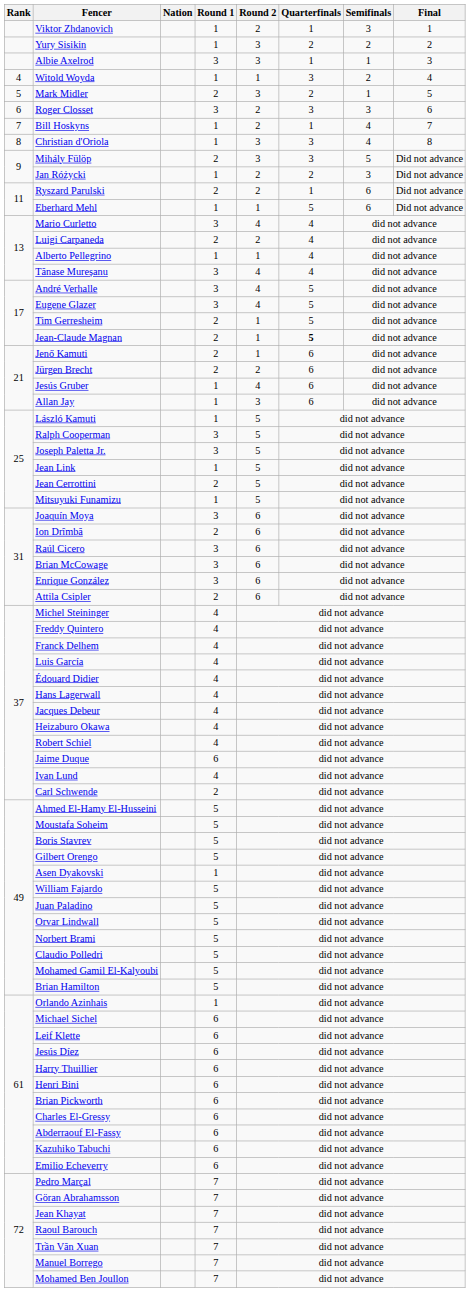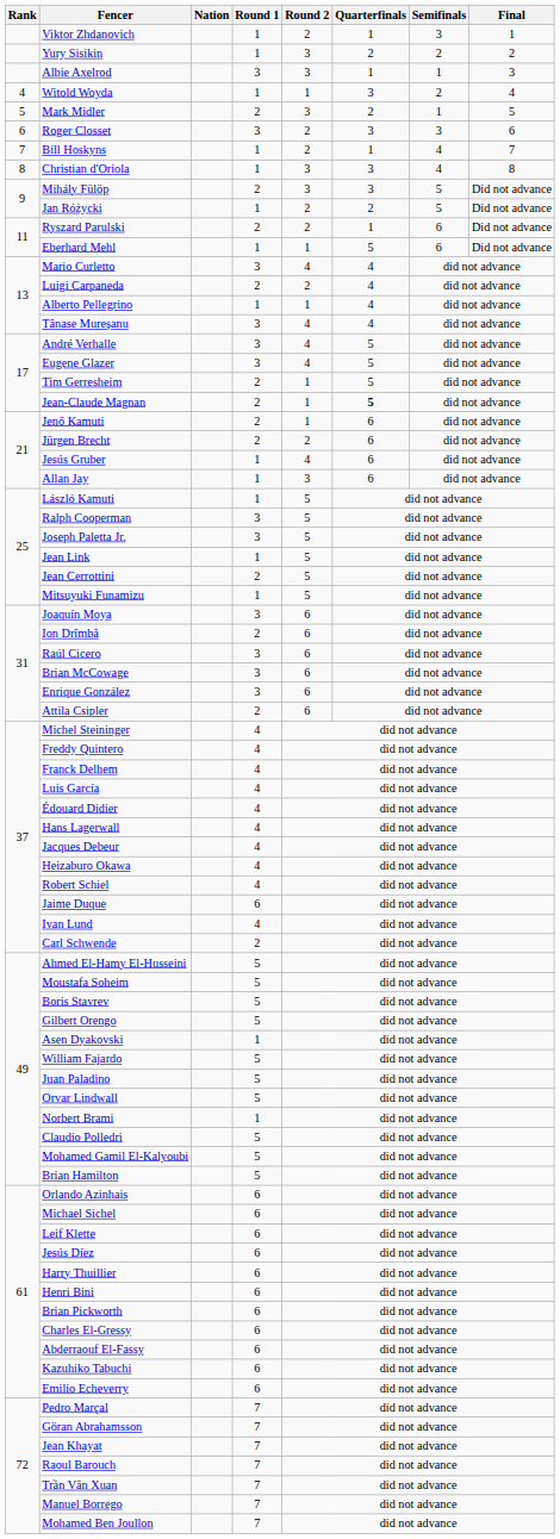 <table class="wikitable sortable" style="text-align: center;">
 <tr>
 <th>Rank</th>
 <th>Fencer</th>
 <th>Nation</th>
 <th>Round 1</th>
 <th>Round 2</th>
 <th>Quarterfinals</th>
 <th>Semifinals</th>
 <th>Final</th>
 </tr>
 <tr>
 <td></td>
 <td align=left><a href='#'>Viktor Zhdanovich</a></td>
 <td align=left></td>
 <td>1</td>
 <td>2</td>
 <td>1</td>
 <td>3</td>
 <td>1</td>
 </tr>
 <tr>
 <td></td>
 <td align=left><a href='#'>Yury Sisikin</a></td>
 <td align=left></td>
 <td>1</td>
 <td>3</td>
 <td>2</td>
 <td>2</td>
 <td>2</td>
 </tr>
 <tr>
 <td></td>
 <td align=left><a href='#'>Albie Axelrod</a></td>
 <td align=left></td>
 <td>3</td>
 <td>3</td>
 <td>1</td>
 <td>1</td>
 <td>3</td>
 </tr>
 <tr>
 <td>4</td>
 <td align=left><a href='#'>Witold Woyda</a></td>
 <td align=left></td>
 <td>1</td>
 <td>1</td>
 <td>3</td>
 <td>2</td>
 <td>4</td>
 </tr>
 <tr>
 <td>5</td>
 <td align=left><a href='#'>Mark Midler</a></td>
 <td align=left></td>
 <td>2</td>
 <td>3</td>
 <td>2</td>
 <td>1</td>
 <td>5</td>
 </tr>
 <tr>
 <td>6</td>
 <td align=left><a href='#'>Roger Closset</a></td>
 <td align=left></td>
 <td>3</td>
 <td>2</td>
 <td>3</td>
 <td>3</td>
 <td>6</td>
 </tr>
 <tr>
 <td>7</td>
 <td align=left><a href='#'>Bill Hoskyns</a></td>
 <td align=left></td>
 <td>1</td>
 <td>2</td>
 <td>1</td>
 <td>4</td>
 <td>7</td>
 </tr>
 <tr>
 <td>8</td>
 <td align=left><a href='#'>Christian d'Oriola</a></td>
 <td align=left></td>
 <td>1</td>
 <td>3</td>
 <td>3</td>
 <td>4</td>
 <td>8</td>
 </tr>
 <tr>
 <td rowspan=2>9</td>
 <td align=left><a href='#'>Mihály Fülöp</a></td>
 <td align=left></td>
 <td>2</td>
 <td>3</td>
 <td>3</td>
 <td>5</td>
 <td>Did not advance</td>
 </tr>
 <tr>
 <td align=left><a href='#'>Jan Różycki</a></td>
 <td align=left></td>
 <td>1</td>
 <td>2</td>
 <td>2</td>
-<td>3</td>
+<td>5</td>
 <td>Did not advance</td>
 </tr>
 <tr>
 <td rowspan=2>11</td>
 <td align=left><a href='#'>Ryszard Parulski</a></td>
 <td align=left></td>
 <td>2</td>
 <td>2</td>
 <td>1</td>
 <td>6</td>
 <td>Did not advance</td>
 </tr>
 <tr>
 <td align=left><a href='#'>Eberhard Mehl</a></td>
 <td align=left></td>
 <td>1</td>
 <td>1</td>
 <td>5</td>
 <td>6</td>
 <td>Did not advance</td>
 </tr>
 <tr>
 <td rowspan=4>13</td>
 <td align=left><a href='#'>Mario Curletto</a></td>
 <td align=left></td>
 <td>3</td>
 <td>4</td>
 <td>4</td>
 <td colspan=2>did not advance</td>
 </tr>
 <tr>
 <td align=left><a href='#'>Luigi Carpaneda</a></td>
 <td align=left></td>
 <td>2</td>
 <td>2</td>
 <td>4</td>
 <td colspan=2>did not advance</td>
 </tr>
 <tr>
 <td align=left><a href='#'>Alberto Pellegrino</a></td>
 <td align=left></td>
 <td>1</td>
 <td>1</td>
 <td>4</td>
 <td colspan=2>did not advance</td>
 </tr>
 <tr>
 <td align=left><a href='#'>Tănase Mureșanu</a></td>
 <td align=left></td>
 <td>3</td>
 <td>4</td>
 <td>4</td>
 <td colspan=2>did not advance</td>
 </tr>
 <tr>
 <td rowspan=4>17</td>
 <td align=left><a href='#'>André Verhalle</a></td>
 <td align=left></td>
 <td>3</td>
 <td>4</td>
 <td>5</td>
 <td colspan=4>did not advance</td>
 </tr>
 <tr>
 <td align=left><a href='#'>Eugene Glazer</a></td>
 <td align=left></td>
 <td>3</td>
 <td>4</td>
 <td>5</td>
 <td colspan=4>did not advance</td>
 </tr>
 <tr>
 <td align=left><a href='#'>Tim Gerresheim</a></td>
 <td align=left></td>
 <td>2</td>
 <td>1</td>
 <td>5</td>
 <td colspan=4>did not advance</td>
 </tr>
 <tr>
 <td align=left><a href='#'>Jean-Claude Magnan</a></td>
 <td align=left></td>
 <td>2</td>
 <td>1</td>
 <td><strong>5</strong></td>
 <td colspan=4>did not advance</td>
 </tr>
 <tr>
 <td rowspan=4>21</td>
 <td align=left><a href='#'>Jenő Kamuti</a></td>
 <td align=left></td>
 <td>2</td>
 <td>1</td>
 <td>6</td>
 <td colspan=4>did not advance</td>
 </tr>
 <tr>
 <td align=left><a href='#'>Jürgen Brecht</a></td>
 <td align=left></td>
 <td>2</td>
 <td>2</td>
 <td>6</td>
 <td colspan=4>did not advance</td>
 </tr>
 <tr>
 <td align=left><a href='#'>Jesús Gruber</a></td>
 <td align=left></td>
 <td>1</td>
 <td>4</td>
 <td>6</td>
 <td colspan=4>did not advance</td>
 </tr>
 <tr>
 <td align=left><a href='#'>Allan Jay</a></td>
 <td align=left></td>
 <td>1</td>
 <td>3</td>
 <td>6</td>
 <td colspan=4>did not advance</td>
 </tr>
 <tr>
 <td rowspan=6>25</td>
 <td align=left><a href='#'>László Kamuti</a></td>
 <td align=left></td>
 <td>1</td>
 <td>5</td>
 <td colspan=3>did not advance</td>
 </tr>
 <tr>
 <td align=left><a href='#'>Ralph Cooperman</a></td>
 <td align=left></td>
 <td>3</td>
 <td>5</td>
 <td colspan=3>did not advance</td>
 </tr>
 <tr>
 <td align=left><a href='#'>Joseph Paletta Jr.</a></td>
 <td align=left></td>
 <td>3</td>
 <td>5</td>
 <td colspan=3>did not advance</td>
 </tr>
 <tr>
 <td align=left><a href='#'>Jean Link</a></td>
 <td align=left></td>
 <td>1</td>
 <td>5</td>
 <td colspan=3>did not advance</td>
 </tr>
 <tr>
 <td align=left><a href='#'>Jean Cerrottini</a></td>
 <td align=left></td>
 <td>2</td>
 <td>5</td>
 <td colspan=3>did not advance</td>
 </tr>
 <tr>
 <td align=left><a href='#'>Mitsuyuki Funamizu</a></td>
 <td align=left></td>
 <td>1</td>
 <td>5</td>
 <td colspan=3>did not advance</td>
 </tr>
 <tr>
 <td rowspan=6>31</td>
 <td align=left><a href='#'>Joaquín Moya</a></td>
 <td align=left></td>
 <td>3</td>
 <td>6</td>
 <td colspan=3>did not advance</td>
 </tr>
 <tr>
 <td align=left><a href='#'>Ion Drîmbă</a></td>
 <td align=left></td>
 <td>2</td>
 <td>6</td>
 <td colspan=3>did not advance</td>
 </tr>
 <tr>
 <td align=left><a href='#'>Raúl Cicero</a></td>
 <td align=left></td>
 <td>3</td>
 <td>6</td>
 <td colspan=3>did not advance</td>
 </tr>
 <tr>
 <td align=left><a href='#'>Brian McCowage</a></td>
 <td align=left></td>
 <td>3</td>
 <td>6</td>
 <td colspan=3>did not advance</td>
 </tr>
 <tr>
 <td align=left><a href='#'>Enrique González</a></td>
 <td align=left></td>
 <td>3</td>
 <td>6</td>
 <td colspan=3>did not advance</td>
 </tr>
 <tr>
 <td align=left><a href='#'>Attila Csipler</a></td>
 <td align=left></td>
 <td>2</td>
 <td>6</td>
 <td colspan=3>did not advance</td>
 </tr>
 <tr>
 <td rowspan=12>37</td>
 <td align=left><a href='#'>Michel Steininger</a></td>
 <td align=left></td>
 <td>4</td>
 <td colspan=4>did not advance</td>
 </tr>
 <tr>
 <td align=left><a href='#'>Freddy Quintero</a></td>
 <td align=left></td>
 <td>4</td>
 <td colspan=4>did not advance</td>
 </tr>
 <tr>
 <td align=left><a href='#'>Franck Delhem</a></td>
 <td align=left></td>
 <td>4</td>
 <td colspan=4>did not advance</td>
 </tr>
 <tr>
 <td align=left><a href='#'>Luis García</a></td>
 <td align=left></td>
 <td>4</td>
 <td colspan=4>did not advance</td>
 </tr>
 <tr>
 <td align=left><a href='#'>Édouard Didier</a></td>
 <td align=left></td>
 <td>4</td>
 <td colspan=4>did not advance</td>
 </tr>
 <tr>
 <td align=left><a href='#'>Hans Lagerwall</a></td>
 <td align=left></td>
 <td>4</td>
 <td colspan=4>did not advance</td>
 </tr>
 <tr>
 <td align=left><a href='#'>Jacques Debeur</a></td>
 <td align=left></td>
 <td>4</td>
 <td colspan=4>did not advance</td>
 </tr>
 <tr>
 <td align=left><a href='#'>Heizaburo Okawa</a></td>
 <td align=left></td>
 <td>4</td>
 <td colspan=4>did not advance</td>
 </tr>
 <tr>
 <td align=left><a href='#'>Robert Schiel</a></td>
 <td align=left></td>
 <td>4</td>
 <td colspan=4>did not advance</td>
 </tr>
 <tr>
 <td align=left><a href='#'>Jaime Duque</a></td>
 <td align=left></td>
 <td>6</td>
 <td colspan=4>did not advance</td>
 </tr>
 <tr>
 <td align=left><a href='#'>Ivan Lund</a></td>
 <td align=left></td>
 <td>4</td>
 <td colspan=4>did not advance</td>
 </tr>
 <tr>
 <td align=left><a href='#'>Carl Schwende</a></td>
 <td align=left></td>
 <td>2</td>
 <td colspan=4>did not advance</td>
 </tr>
 <tr>
 <td rowspan=12>49</td>
 <td align=left><a href='#'>Ahmed El-Hamy El-Husseini</a></td>
 <td align=left></td>
 <td>5</td>
 <td colspan=4>did not advance</td>
 </tr>
 <tr>
 <td align=left><a href='#'>Moustafa Soheim</a></td>
 <td align=left></td>
 <td>5</td>
 <td colspan=4>did not advance</td>
 </tr>
 <tr>
 <td align=left><a href='#'>Boris Stavrev</a></td>
 <td align=left></td>
 <td>5</td>
 <td colspan=4>did not advance</td>
 </tr>
 <tr>
 <td align=left><a href='#'>Gilbert Orengo</a></td>
 <td align=left></td>
 <td>5</td>
 <td colspan=4>did not advance</td>
 </tr>
 <tr>
 <td align=left><a href='#'>Asen Dyakovski</a></td>
 <td align=left></td>
 <td>1</td>
 <td colspan=4>did not advance</td>
 </tr>
 <tr>
 <td align=left><a href='#'>William Fajardo</a></td>
 <td align=left></td>
 <td>5</td>
 <td colspan=4>did not advance</td>
 </tr>
 <tr>
 <td align=left><a href='#'>Juan Paladino</a></td>
 <td align=left></td>
 <td>5</td>
 <td colspan=4>did not advance</td>
 </tr>
 <tr>
 <td align=left><a href='#'>Orvar Lindwall</a></td>
 <td align=left></td>
 <td>5</td>
 <td colspan=4>did not advance</td>
 </tr>
 <tr>
 <td align=left><a href='#'>Norbert Brami</a></td>
 <td align=left></td>
-<td>5</td>
+<td>1</td>
 <td colspan=4>did not advance</td>
 </tr>
 <tr>
 <td align=left><a href='#'>Claudio Polledri</a></td>
 <td align=left></td>
 <td>5</td>
 <td colspan=4>did not advance</td>
 </tr>
 <tr>
 <td align=left><a href='#'>Mohamed Gamil El-Kalyoubi</a></td>
 <td align=left></td>
 <td>5</td>
 <td colspan=4>did not advance</td>
 </tr>
 <tr>
 <td align=left><a href='#'>Brian Hamilton</a></td>
 <td align=left></td>
 <td>5</td>
 <td colspan=4>did not advance</td>
 </tr>
 <tr>
 <td rowspan=11>61</td>
 <td align=left><a href='#'>Orlando Azinhais</a></td>
 <td align=left></td>
-<td>1</td>
+<td>6</td>
 <td colspan=4>did not advance</td>
 </tr>
 <tr>
 <td align=left><a href='#'>Michael Sichel</a></td>
 <td align=left></td>
 <td>6</td>
 <td colspan=4>did not advance</td>
 </tr>
 <tr>
 <td align=left><a href='#'>Leif Klette</a></td>
 <td align=left></td>
 <td>6</td>
 <td colspan=4>did not advance</td>
 </tr>
 <tr>
 <td align=left><a href='#'>Jesús Díez</a></td>
 <td align=left></td>
 <td>6</td>
 <td colspan=4>did not advance</td>
 </tr>
 <tr>
 <td align=left><a href='#'>Harry Thuillier</a></td>
 <td align=left></td>
 <td>6</td>
 <td colspan=4>did not advance</td>
 </tr>
 <tr>
 <td align=left><a href='#'>Henri Bini</a></td>
 <td align=left></td>
 <td>6</td>
 <td colspan=4>did not advance</td>
 </tr>
 <tr>
 <td align=left><a href='#'>Brian Pickworth</a></td>
 <td align=left></td>
 <td>6</td>
 <td colspan=4>did not advance</td>
 </tr>
 <tr>
 <td align=left><a href='#'>Charles El-Gressy</a></td>
 <td align=left></td>
 <td>6</td>
 <td colspan=4>did not advance</td>
 </tr>
 <tr>
 <td align=left><a href='#'>Abderraouf El-Fassy</a></td>
 <td align=left></td>
 <td>6</td>
 <td colspan=4>did not advance</td>
 </tr>
 <tr>
 <td align=left><a href='#'>Kazuhiko Tabuchi</a></td>
 <td align=left></td>
 <td>6</td>
 <td colspan=4>did not advance</td>
 </tr>
 <tr>
 <td align=left><a href='#'>Emilio Echeverry</a></td>
 <td align=left></td>
 <td>6</td>
 <td colspan=4>did not advance</td>
 </tr>
 <tr>
 <td rowspan=7>72</td>
 <td align=left><a href='#'>Pedro Marçal</a></td>
 <td align=left></td>
 <td>7</td>
 <td colspan=4>did not advance</td>
 </tr>
 <tr>
 <td align=left><a href='#'>Göran Abrahamsson</a></td>
 <td align=left></td>
 <td>7</td>
 <td colspan=4>did not advance</td>
 </tr>
 <tr>
 <td align=left><a href='#'>Jean Khayat</a></td>
 <td align=left></td>
 <td>7</td>
 <td colspan=4>did not advance</td>
 </tr>
 <tr>
 <td align=left><a href='#'>Raoul Barouch</a></td>
 <td align=left></td>
 <td>7</td>
 <td colspan=4>did not advance</td>
 </tr>
 <tr>
 <td align=left><a href='#'>Trần Văn Xuan</a></td>
 <td align=left></td>
 <td>7</td>
 <td colspan=4>did not advance</td>
 </tr>
 <tr>
 <td align=left><a href='#'>Manuel Borrego</a></td>
 <td align=left></td>
 <td>7</td>
 <td colspan=4>did not advance</td>
 </tr>
 <tr>
 <td align=left><a href='#'>Mohamed Ben Joullon</a></td>
 <td align=left></td>
 <td>7</td>
 <td colspan=4>did not advance</td>
 </tr>
 </table>
